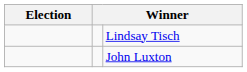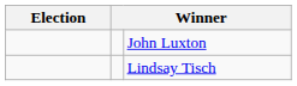 <table class=wikitable>
 <tr>
 <th width=100>Election</th>
 <th width=175 colspan=2>Winner</th>
 </tr>
 <tr>
 <td></td>
+<td width=5 bgcolor=></td>
+<td><a href='#'>John Luxton</a></td>
+</tr>
+<tr>
+<td></td>
 <td bgcolor=></td>
 <td><a href='#'>Lindsay Tisch</a></td>
 </tr>
-<tr>
-<td></td>
-<td width=5 bgcolor=></td>
-<td><a href='#'>John Luxton</a></td>
-</tr>
 </table>
